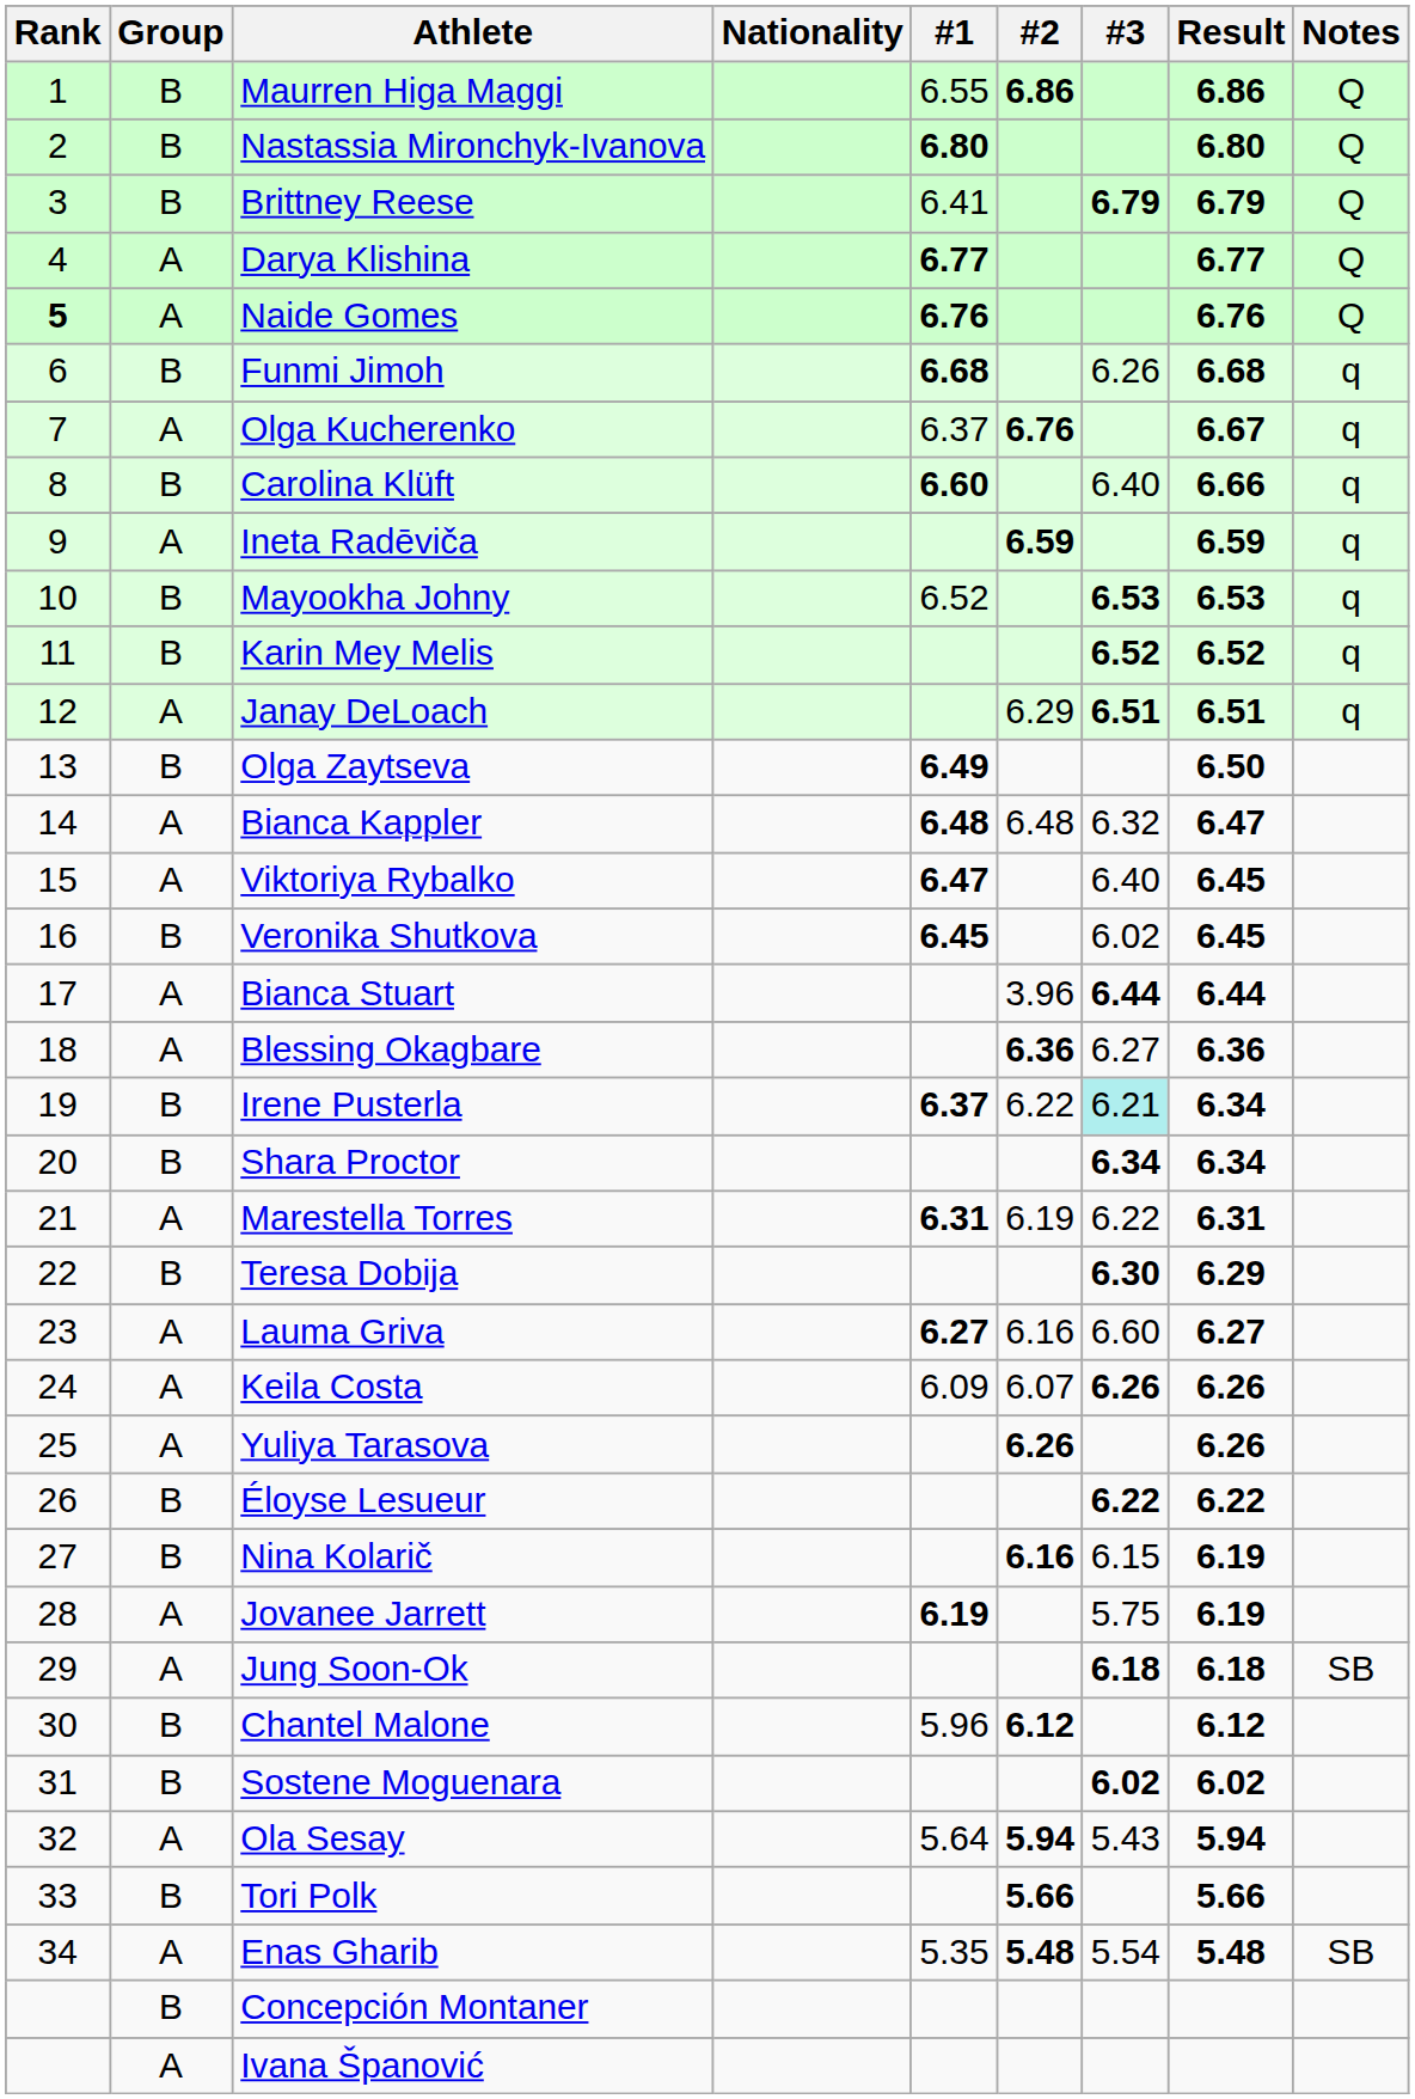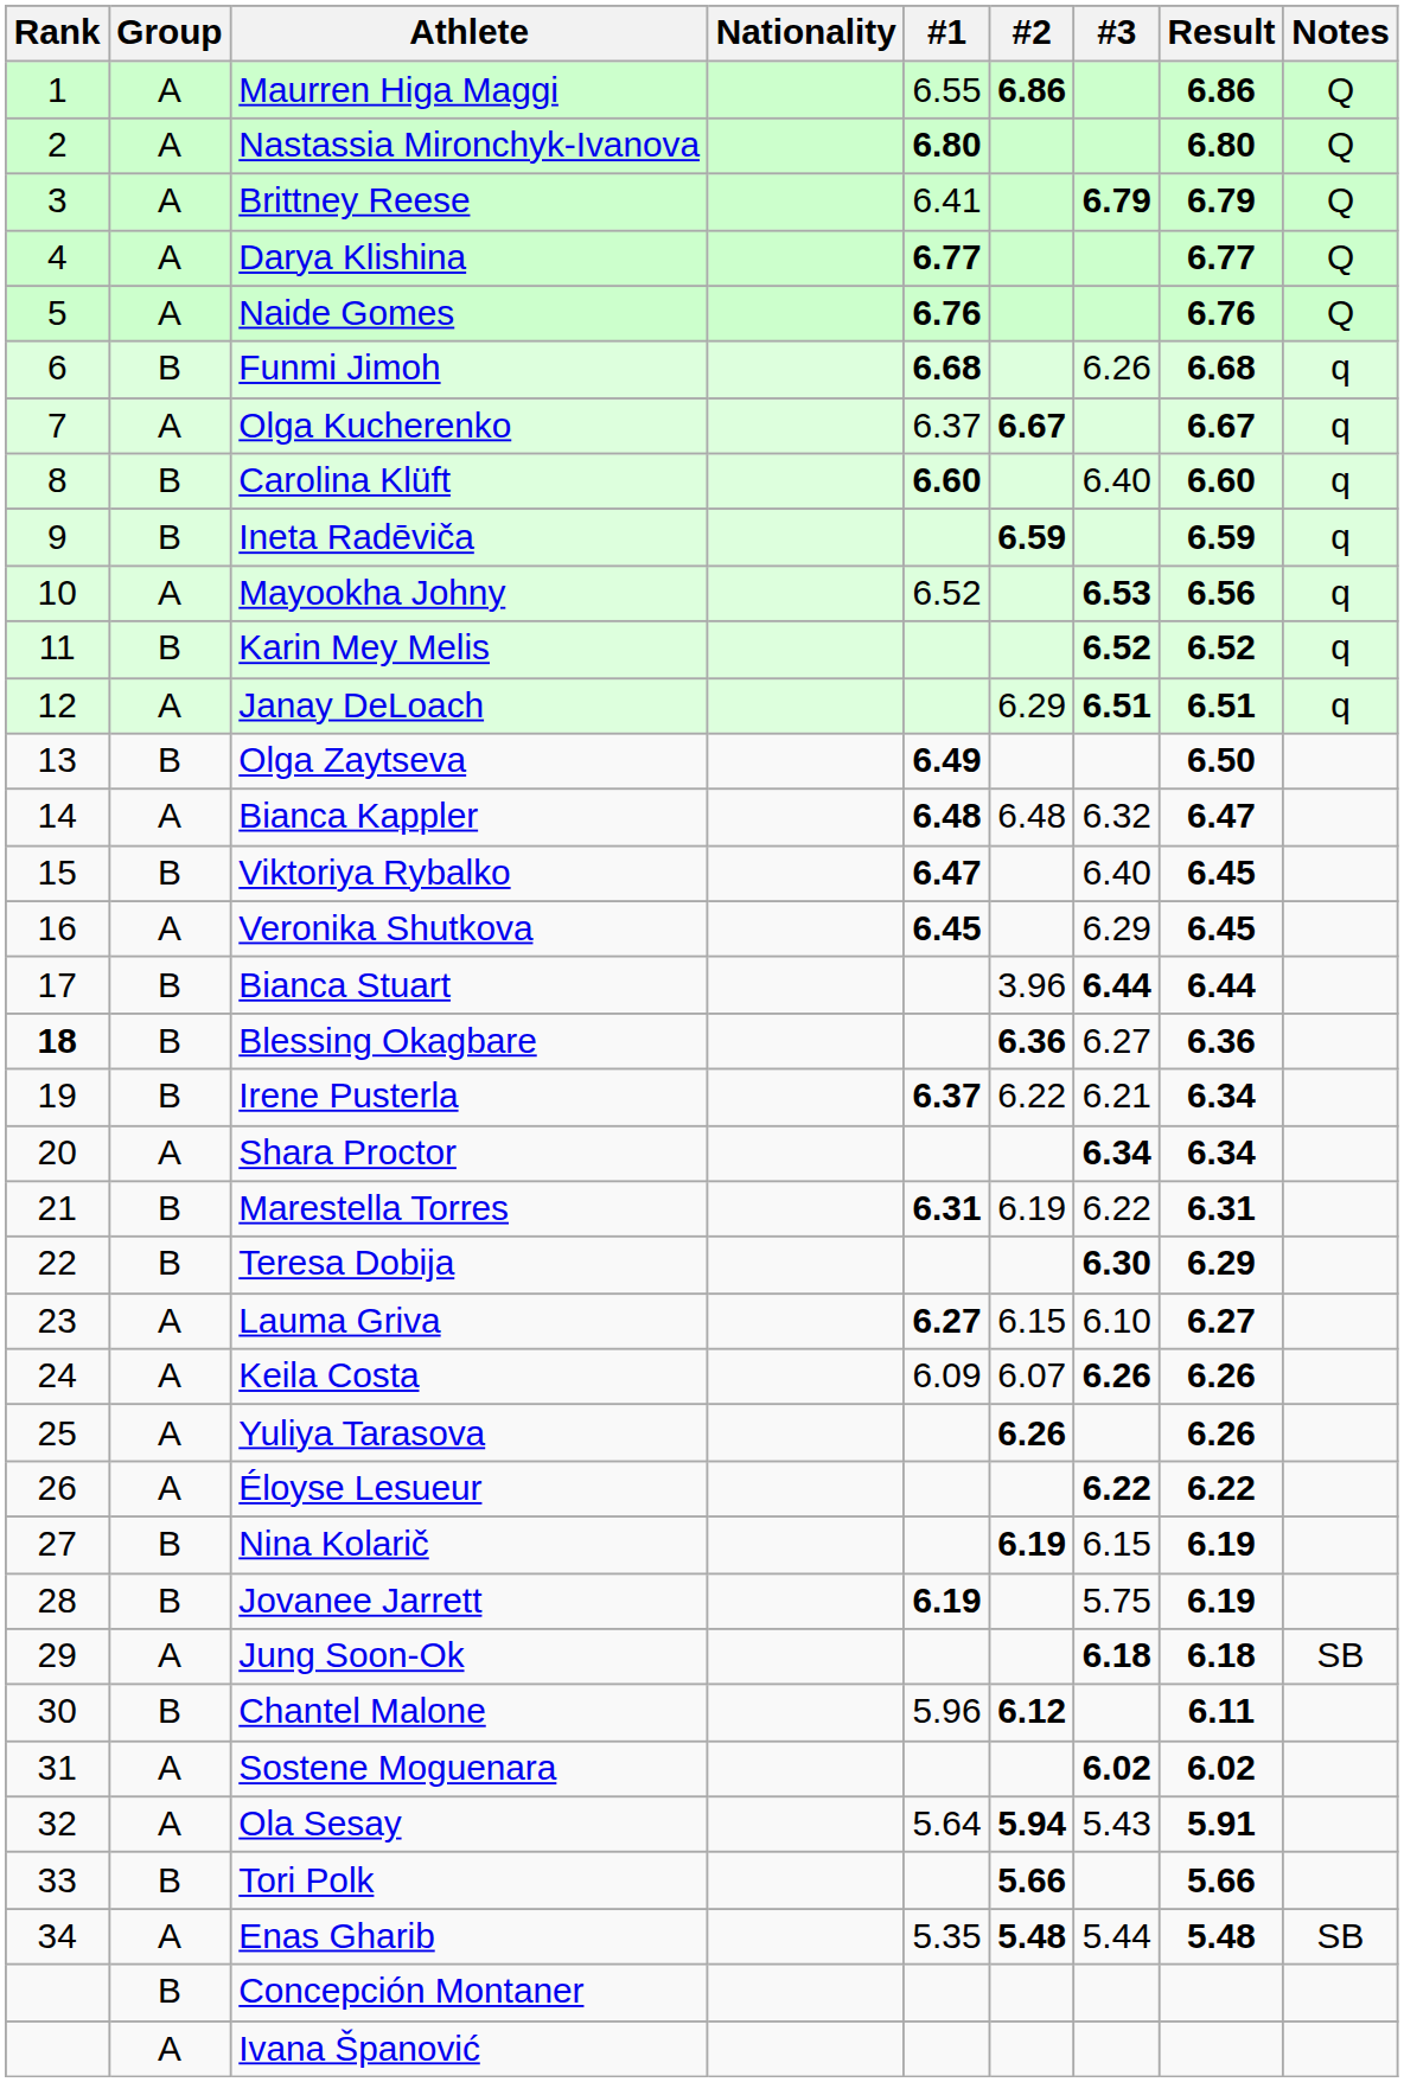 <table class="wikitable sortable" style="text-align:center">
 <tr>
 <th>Rank</th>
 <th>Group</th>
 <th>Athlete</th>
 <th>Nationality</th>
 <th>#1</th>
 <th>#2</th>
 <th>#3</th>
 <th>Result</th>
 <th>Notes</th>
 </tr>
 <tr bgcolor=ccffcc>
 <td>1</td>
-<td>B</td>
+<td>A</td>
 <td align=left><a href='#'>Maurren Higa Maggi</a></td>
 <td align=left></td>
 <td>6.55</td>
 <td><strong>6.86</strong></td>
 <td></td>
 <td><strong>6.86</strong></td>
 <td>Q</td>
 </tr>
 <tr bgcolor=ccffcc>
 <td>2</td>
-<td>B</td>
+<td>A</td>
 <td align=left><a href='#'>Nastassia Mironchyk-Ivanova</a></td>
 <td align=left></td>
 <td><strong>6.80</strong></td>
 <td></td>
 <td></td>
 <td><strong>6.80</strong></td>
 <td>Q</td>
 </tr>
 <tr bgcolor=ccffcc>
 <td>3</td>
-<td>B</td>
+<td>A</td>
 <td align=left><a href='#'>Brittney Reese</a></td>
 <td align=left></td>
 <td>6.41</td>
 <td></td>
 <td><strong>6.79</strong></td>
 <td><strong>6.79</strong></td>
 <td>Q</td>
 </tr>
 <tr bgcolor=ccffcc>
 <td>4</td>
 <td>A</td>
 <td align=left><a href='#'>Darya Klishina</a></td>
 <td align=left></td>
 <td><strong>6.77</strong></td>
 <td></td>
 <td></td>
 <td><strong>6.77</strong></td>
 <td>Q</td>
 </tr>
 <tr bgcolor=ccffcc>
-<td><strong>5</strong></td>
+<td>5</td>
 <td>A</td>
 <td align=left><a href='#'>Naide Gomes</a></td>
 <td align=left></td>
 <td><strong>6.76</strong></td>
 <td></td>
 <td></td>
 <td><strong>6.76</strong></td>
 <td>Q</td>
 </tr>
 <tr bgcolor=ddffdd>
 <td>6</td>
 <td>B</td>
 <td align=left><a href='#'>Funmi Jimoh</a></td>
 <td align=left></td>
 <td><strong>6.68</strong></td>
 <td></td>
 <td>6.26</td>
 <td><strong>6.68</strong></td>
 <td>q</td>
 </tr>
 <tr bgcolor=ddffdd>
 <td>7</td>
 <td>A</td>
 <td align=left><a href='#'>Olga Kucherenko</a></td>
 <td align=left></td>
 <td>6.37</td>
-<td><strong>6.76</strong></td>
+<td><strong>6.67</strong></td>
 <td></td>
 <td><strong>6.67</strong></td>
 <td>q</td>
 </tr>
 <tr bgcolor=ddffdd>
 <td>8</td>
 <td>B</td>
 <td align=left><a href='#'>Carolina Klüft</a></td>
 <td align=left></td>
 <td><strong>6.60</strong></td>
 <td></td>
 <td>6.40</td>
-<td><strong>6.66</strong></td>
+<td><strong>6.60</strong></td>
 <td>q</td>
 </tr>
 <tr bgcolor=ddffdd>
 <td>9</td>
-<td>A</td>
+<td>B</td>
 <td align=left><a href='#'>Ineta Radēviča</a></td>
 <td align=left></td>
 <td></td>
 <td><strong>6.59</strong></td>
 <td></td>
 <td><strong>6.59</strong></td>
 <td>q</td>
 </tr>
 <tr bgcolor=ddffdd>
 <td>10</td>
-<td>B</td>
+<td>A</td>
 <td align=left><a href='#'>Mayookha Johny</a></td>
 <td align=left></td>
 <td>6.52</td>
 <td></td>
 <td><strong>6.53</strong></td>
-<td><strong>6.53</strong></td>
+<td><strong>6.56</strong></td>
 <td>q</td>
 </tr>
 <tr bgcolor=ddffdd>
 <td>11</td>
 <td>B</td>
 <td align=left><a href='#'>Karin Mey Melis</a></td>
 <td align=left></td>
 <td></td>
 <td></td>
 <td><strong>6.52</strong></td>
 <td><strong>6.52</strong></td>
 <td>q</td>
 </tr>
 <tr bgcolor=ddffdd>
 <td>12</td>
 <td>A</td>
 <td align=left><a href='#'>Janay DeLoach</a></td>
 <td align=left></td>
 <td></td>
 <td>6.29</td>
 <td><strong>6.51</strong></td>
 <td><strong>6.51</strong></td>
 <td>q</td>
 </tr>
 <tr>
 <td>13</td>
 <td>B</td>
 <td align=left><a href='#'>Olga Zaytseva</a></td>
 <td align=left></td>
 <td><strong>6.49</strong></td>
 <td></td>
 <td></td>
 <td><strong>6.50</strong></td>
 <td></td>
 </tr>
 <tr>
 <td>14</td>
 <td>A</td>
 <td align=left><a href='#'>Bianca Kappler</a></td>
 <td align=left></td>
 <td><strong>6.48</strong></td>
 <td>6.48</td>
 <td>6.32</td>
 <td><strong>6.47</strong></td>
 <td></td>
 </tr>
 <tr>
 <td>15</td>
-<td>A</td>
+<td>B</td>
 <td align=left><a href='#'>Viktoriya Rybalko</a></td>
 <td align=left></td>
 <td><strong>6.47</strong></td>
 <td></td>
 <td>6.40</td>
 <td><strong>6.45</strong></td>
 <td></td>
 </tr>
 <tr>
 <td>16</td>
-<td>B</td>
+<td>A</td>
 <td align=left><a href='#'>Veronika Shutkova</a></td>
 <td align=left></td>
 <td><strong>6.45</strong></td>
 <td></td>
-<td>6.02</td>
+<td>6.29</td>
 <td><strong>6.45</strong></td>
 <td></td>
 </tr>
 <tr>
 <td>17</td>
-<td>A</td>
+<td>B</td>
 <td align=left><a href='#'>Bianca Stuart</a></td>
 <td align=left></td>
 <td></td>
 <td>3.96</td>
 <td><strong>6.44</strong></td>
 <td><strong>6.44</strong></td>
 <td></td>
 </tr>
 <tr>
-<td>18</td>
-<td>A</td>
+<td><strong>18</strong></td>
+<td>B</td>
 <td align=left><a href='#'>Blessing Okagbare</a></td>
 <td align=left></td>
 <td></td>
 <td><strong>6.36</strong></td>
 <td>6.27</td>
 <td><strong>6.36</strong></td>
 <td></td>
 </tr>
 <tr>
 <td>19</td>
 <td>B</td>
 <td align=left><a href='#'>Irene Pusterla</a></td>
 <td align=left></td>
 <td><strong>6.37</strong></td>
 <td>6.22</td>
-<td style="background: paleturquoise;">6.21</td>
+<td>6.21</td>
 <td><strong>6.34</strong></td>
 <td></td>
 </tr>
 <tr>
 <td>20</td>
-<td>B</td>
+<td>A</td>
 <td align=left><a href='#'>Shara Proctor</a></td>
 <td align=left></td>
 <td></td>
 <td></td>
 <td><strong>6.34</strong></td>
 <td><strong>6.34</strong></td>
 <td></td>
 </tr>
 <tr>
 <td>21</td>
-<td>A</td>
+<td>B</td>
 <td align=left><a href='#'>Marestella Torres</a></td>
 <td align=left></td>
 <td><strong>6.31</strong></td>
 <td>6.19</td>
 <td>6.22</td>
 <td><strong>6.31</strong></td>
 <td></td>
 </tr>
 <tr>
 <td>22</td>
 <td>B</td>
 <td align=left><a href='#'>Teresa Dobija</a></td>
 <td align=left></td>
 <td></td>
 <td></td>
 <td><strong>6.30</strong></td>
 <td><strong>6.29</strong></td>
 <td></td>
 </tr>
 <tr>
 <td>23</td>
 <td>A</td>
 <td align=left><a href='#'>Lauma Griva</a></td>
 <td align=left></td>
 <td><strong>6.27</strong></td>
-<td>6.16</td>
-<td>6.60</td>
+<td>6.15</td>
+<td>6.10</td>
 <td><strong>6.27</strong></td>
 <td></td>
 </tr>
 <tr>
 <td>24</td>
 <td>A</td>
 <td align=left><a href='#'>Keila Costa</a></td>
 <td align=left></td>
 <td>6.09</td>
 <td>6.07</td>
 <td><strong>6.26</strong></td>
 <td><strong>6.26</strong></td>
 <td></td>
 </tr>
 <tr>
 <td>25</td>
 <td>A</td>
 <td align=left><a href='#'>Yuliya Tarasova</a></td>
 <td align=left></td>
 <td></td>
 <td><strong>6.26</strong></td>
 <td></td>
 <td><strong>6.26</strong></td>
 <td></td>
 </tr>
 <tr>
 <td>26</td>
-<td>B</td>
+<td>A</td>
 <td align=left><a href='#'>Éloyse Lesueur</a></td>
 <td align=left></td>
 <td></td>
 <td></td>
 <td><strong>6.22</strong></td>
 <td><strong>6.22</strong></td>
 <td></td>
 </tr>
 <tr>
 <td>27</td>
 <td>B</td>
 <td align=left><a href='#'>Nina Kolarič</a></td>
 <td align=left></td>
 <td></td>
-<td><strong>6.16</strong></td>
+<td><strong>6.19</strong></td>
 <td>6.15</td>
 <td><strong>6.19</strong></td>
 <td></td>
 </tr>
 <tr>
 <td>28</td>
-<td>A</td>
+<td>B</td>
 <td align=left><a href='#'>Jovanee Jarrett</a></td>
 <td align=left></td>
 <td><strong>6.19</strong></td>
 <td></td>
 <td>5.75</td>
 <td><strong>6.19</strong></td>
 <td></td>
 </tr>
 <tr>
 <td>29</td>
 <td>A</td>
 <td align=left><a href='#'>Jung Soon-Ok</a></td>
 <td align=left></td>
 <td></td>
 <td></td>
 <td><strong>6.18</strong></td>
 <td><strong>6.18</strong></td>
 <td>SB</td>
 </tr>
 <tr>
 <td>30</td>
 <td>B</td>
 <td align=left><a href='#'>Chantel Malone</a></td>
 <td align=left></td>
 <td>5.96</td>
 <td><strong>6.12</strong></td>
 <td></td>
-<td><strong>6.12</strong></td>
+<td><strong>6.11</strong></td>
 <td></td>
 </tr>
 <tr>
 <td>31</td>
-<td>B</td>
+<td>A</td>
 <td align=left><a href='#'>Sostene Moguenara</a></td>
 <td align=left></td>
 <td></td>
 <td></td>
 <td><strong>6.02</strong></td>
 <td><strong>6.02</strong></td>
 <td></td>
 </tr>
 <tr>
 <td>32</td>
 <td>A</td>
 <td align=left><a href='#'>Ola Sesay</a></td>
 <td align=left></td>
 <td>5.64</td>
 <td><strong>5.94</strong></td>
 <td>5.43</td>
-<td><strong>5.94</strong></td>
+<td><strong>5.91</strong></td>
 <td></td>
 </tr>
 <tr>
 <td>33</td>
 <td>B</td>
 <td align=left><a href='#'>Tori Polk</a></td>
 <td align=left></td>
 <td></td>
 <td><strong>5.66</strong></td>
 <td></td>
 <td><strong>5.66</strong></td>
 <td></td>
 </tr>
 <tr>
 <td>34</td>
 <td>A</td>
 <td align=left><a href='#'>Enas Gharib</a></td>
 <td align=left></td>
 <td>5.35</td>
 <td><strong>5.48</strong></td>
-<td>5.54</td>
+<td>5.44</td>
 <td><strong>5.48</strong></td>
 <td>SB</td>
 </tr>
 <tr>
 <td></td>
 <td>B</td>
 <td align=left><a href='#'>Concepción Montaner</a></td>
 <td align=left></td>
 <td></td>
 <td></td>
 <td></td>
 <td><strong></strong></td>
 <td></td>
 </tr>
 <tr>
 <td></td>
 <td>A</td>
 <td align=left><a href='#'>Ivana Španović</a></td>
 <td align=left></td>
 <td></td>
 <td></td>
 <td></td>
 <td><strong></strong></td>
 <td></td>
 </tr>
 </table>
